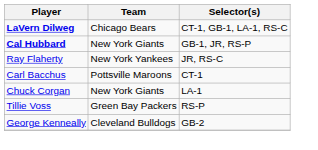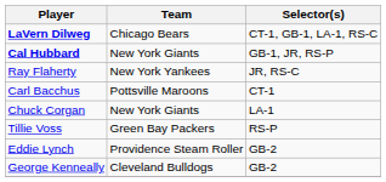 <table class="wikitable" style="text-align:left;">
 <tr>
 <th>Player</th>
 <th>Team</th>
 <th>Selector(s)</th>
 </tr>
 <tr>
 <td><strong><a href='#'>LaVern Dilweg</a></strong></td>
 <td>Chicago Bears</td>
 <td>CT-1, GB-1, LA-1, RS-C</td>
 </tr>
 <tr>
 <td><strong><a href='#'>Cal Hubbard</a></strong></td>
 <td>New York Giants</td>
 <td>GB-1, JR, RS-P</td>
 </tr>
 <tr>
 <td><a href='#'>Ray Flaherty</a></td>
 <td>New York Yankees</td>
 <td>JR, RS-C</td>
 </tr>
 <tr>
 <td><a href='#'>Carl Bacchus</a></td>
 <td>Pottsville Maroons</td>
 <td>CT-1</td>
 </tr>
 <tr>
 <td><a href='#'>Chuck Corgan</a></td>
 <td>New York Giants</td>
 <td>LA-1</td>
 </tr>
 <tr>
 <td><a href='#'>Tillie Voss</a></td>
 <td>Green Bay Packers</td>
 <td>RS-P</td>
 </tr>
 <tr>
+<td><a href='#'>Eddie Lynch</a></td>
+<td>Providence Steam Roller</td>
+<td>GB-2</td>
+</tr>
+<tr>
 <td><a href='#'>George Kenneally</a></td>
 <td>Cleveland Bulldogs</td>
 <td>GB-2</td>
 </tr>
 <tr>
 </tr>
 </table>
